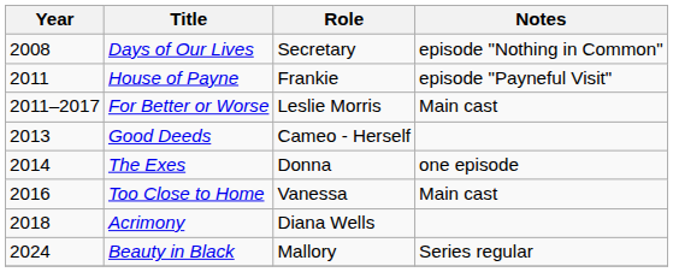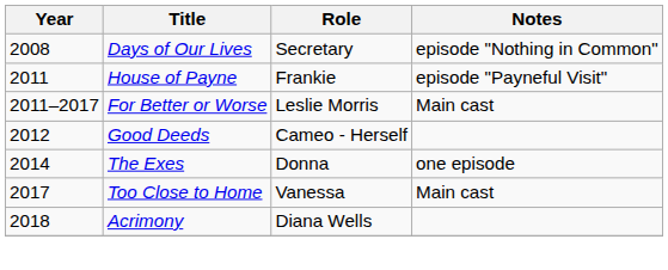 <table class="wikitable">
 <tr>
 <th>Year</th>
 <th>Title</th>
 <th>Role</th>
 <th>Notes</th>
 </tr>
 <tr>
 <td>2008</td>
 <td><em><a href='#'>Days of Our Lives</a></em></td>
 <td>Secretary</td>
 <td>episode "Nothing in Common"</td>
 </tr>
 <tr>
 <td>2011</td>
 <td><em><a href='#'>House of Payne</a></em></td>
 <td>Frankie</td>
 <td>episode "Payneful Visit"</td>
 </tr>
 <tr>
 <td>2011–2017</td>
 <td><em><a href='#'>For Better or Worse</a></em></td>
 <td>Leslie Morris</td>
 <td>Main cast</td>
 </tr>
 <tr>
-<td>2013</td>
+<td>2012</td>
 <td><em><a href='#'>Good Deeds</a></em></td>
 <td>Cameo - Herself</td>
 <td></td>
 </tr>
 <tr>
 <td>2014</td>
 <td><em><a href='#'>The Exes</a></em></td>
 <td>Donna</td>
 <td>one episode</td>
 </tr>
 <tr>
-<td>2016</td>
+<td>2017</td>
 <td><em><a href='#'>Too Close to Home</a></em></td>
 <td>Vanessa</td>
 <td>Main cast</td>
 </tr>
 <tr>
 <td>2018</td>
 <td><em><a href='#'>Acrimony</a></em></td>
 <td>Diana Wells</td>
 <td></td>
 </tr>
 <tr>
-<td>2024</td>
-<td><em><a href='#'>Beauty in Black</a></em></td>
-<td>Mallory</td>
-<td>Series regular</td>
-</tr>
-<tr>
 </tr>
 </table>
